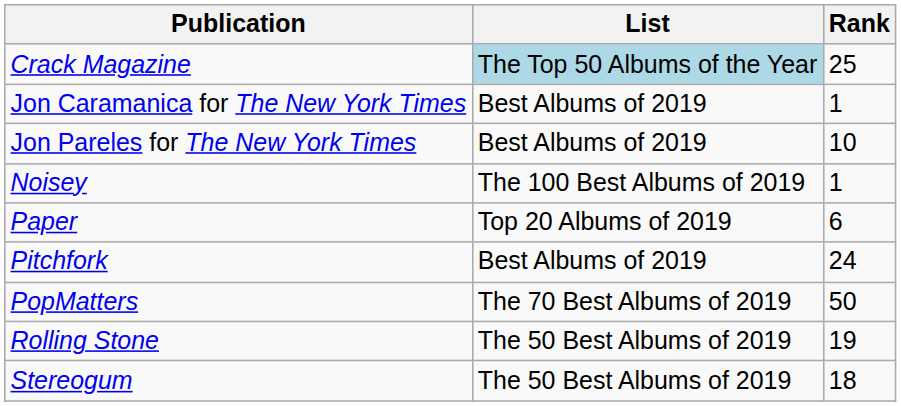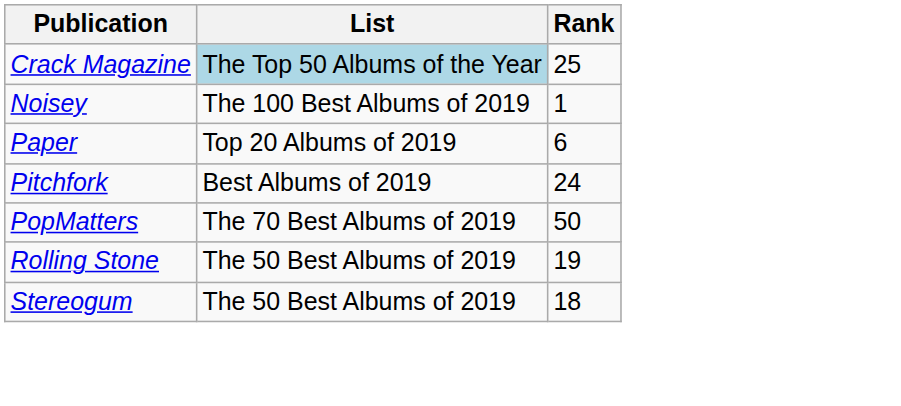 <table class="wikitable sortable">
 <tr>
 <th>Publication</th>
 <th>List</th>
 <th>Rank</th>
 </tr>
 <tr>
 <td><em><a href='#'>Crack Magazine</a></em></td>
 <td style="background: lightblue;">The Top 50 Albums of the Year</td>
 <td>25</td>
-</tr>
-<tr>
-<td><a href='#'>Jon Caramanica</a> for <em><a href='#'>The New York Times</a></em></td>
-<td>Best Albums of 2019</td>
-<td>1</td>
-</tr>
-<tr>
-<td><a href='#'>Jon Pareles</a> for <em><a href='#'>The New York Times</a></em></td>
-<td>Best Albums of 2019</td>
-<td>10</td>
 </tr>
 <tr>
 <td><em><a href='#'>Noisey</a></em></td>
 <td>The 100 Best Albums of 2019</td>
 <td>1</td>
 </tr>
 <tr>
 <td><a href='#'><em>Paper</em></a></td>
 <td>Top 20 Albums of 2019</td>
 <td>6</td>
 </tr>
 <tr>
 <td><a href='#'><em>Pitchfork</em></a></td>
 <td>Best Albums of 2019</td>
 <td>24</td>
 </tr>
 <tr>
 <td><em><a href='#'>PopMatters</a></em></td>
 <td>The 70 Best Albums of 2019</td>
 <td>50</td>
 </tr>
 <tr>
 <td><em><a href='#'>Rolling Stone</a></em></td>
 <td>The 50 Best Albums of 2019</td>
 <td>19</td>
 </tr>
 <tr>
 <td><em><a href='#'>Stereogum</a></em></td>
 <td>The 50 Best Albums of 2019</td>
 <td>18</td>
 </tr>
 </table>
